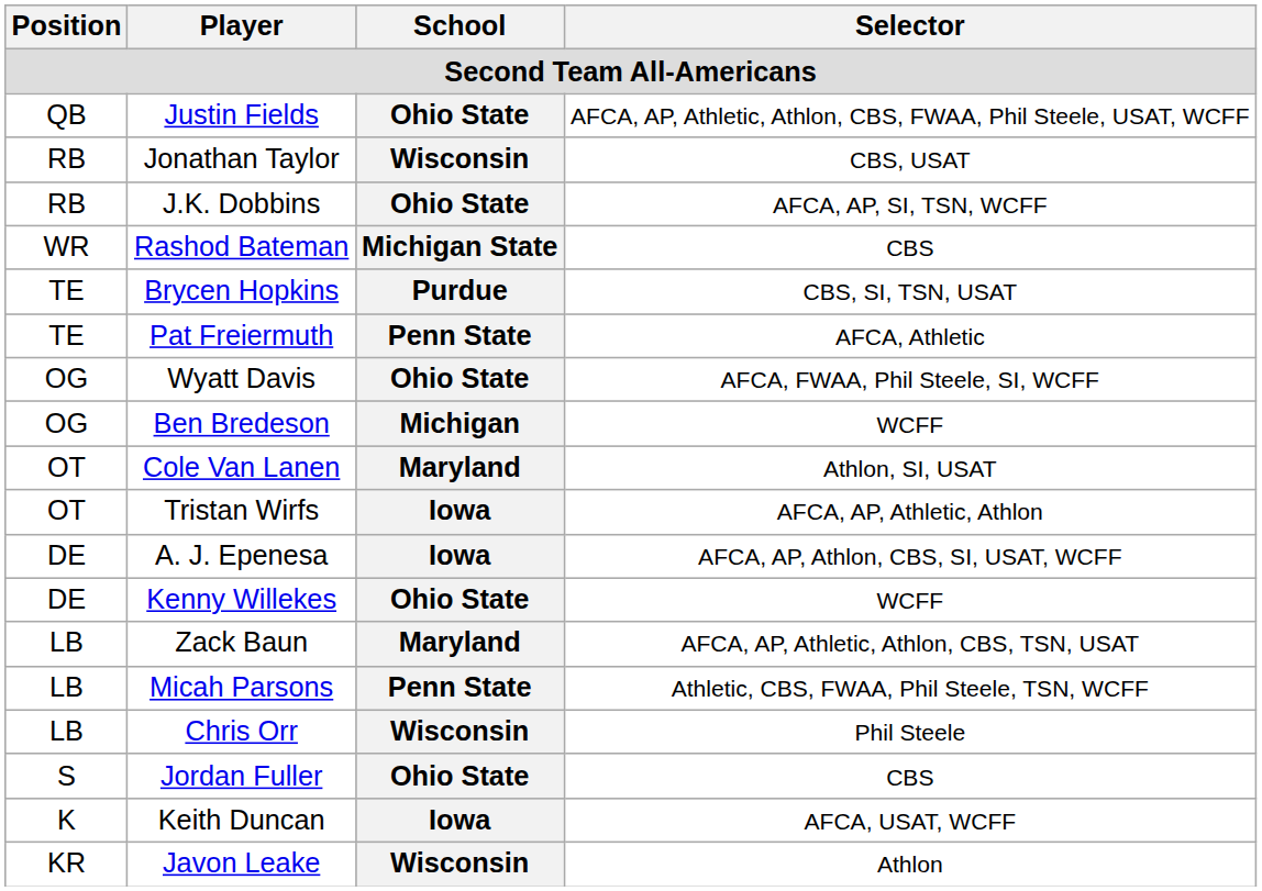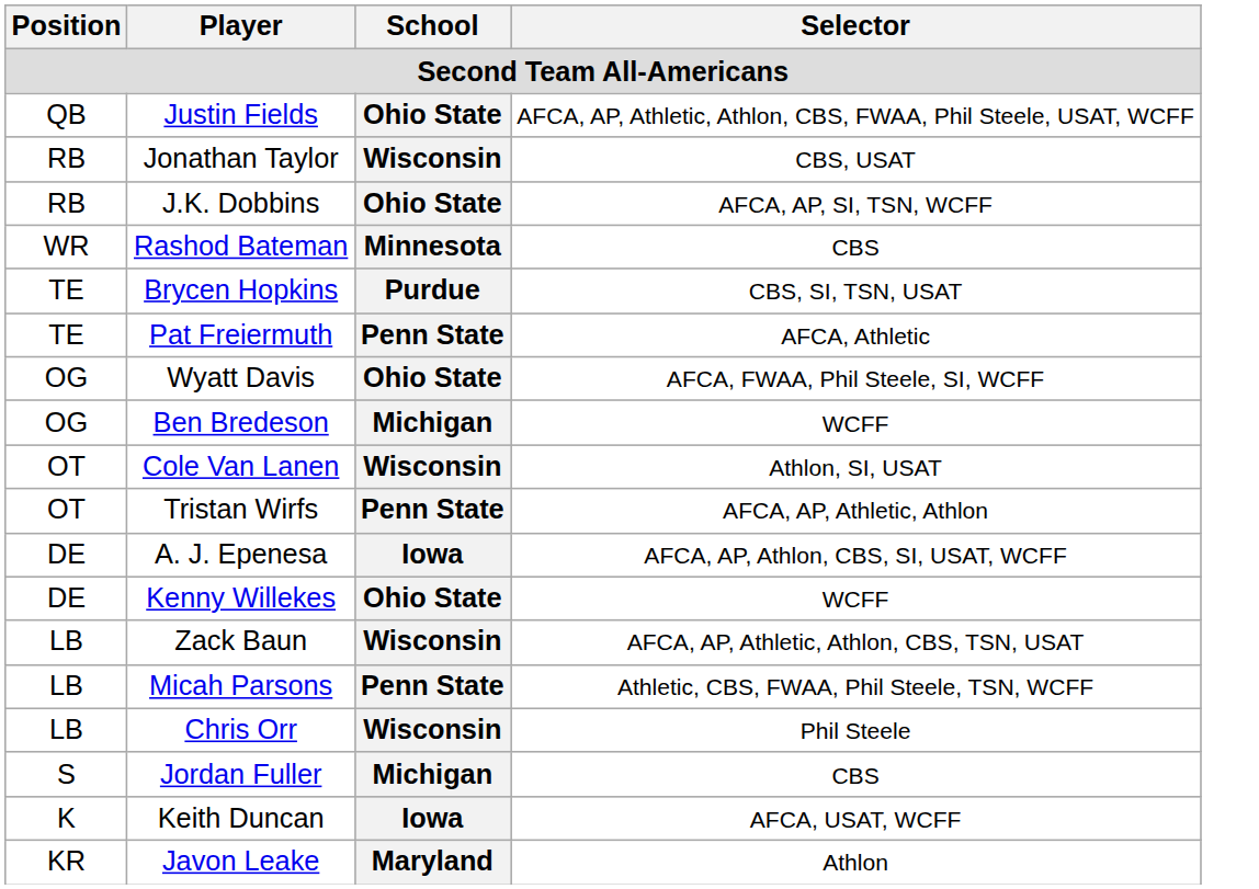 <table class="wikitable">
 <tr>
 <th>Position</th>
 <th>Player</th>
 <th>School</th>
 <th>Selector</th>
 </tr>
 <tr>
 <td colspan="4" style="text-align:center; background:#ddd;"><strong>Second Team All-Americans</strong></td>
 </tr>
 <tr style="text-align:center;">
 <td style="background:white">QB</td>
 <td style="background:white"><a href='#'>Justin Fields</a></td>
 <th style=>Ohio State</th>
 <td style="background:white"><small>AFCA, AP, Athletic, Athlon, CBS, FWAA, Phil Steele, USAT, WCFF</small></td>
 </tr>
 <tr style="text-align:center;">
 <td style="background:white">RB</td>
 <td style="background:white">Jonathan Taylor</td>
 <th style=>Wisconsin</th>
 <td style="background:white"><small>CBS, USAT</small></td>
 </tr>
 <tr style="text-align:center;">
 <td style="background:white">RB</td>
 <td style="background:white">J.K. Dobbins</td>
 <th style=>Ohio State</th>
 <td style="background:white"><small>AFCA, AP, SI, TSN, WCFF</small></td>
 </tr>
 <tr style="text-align:center;">
 <td style="background:white">WR</td>
 <td style="background:white"><a href='#'>Rashod Bateman</a></td>
-<th style=>Michigan State</th>
+<th style=>Minnesota</th>
 <td style="background:white"><small>CBS</small></td>
 </tr>
 <tr style="text-align:center;">
 <td style="background:white">TE</td>
 <td style="background:white"><a href='#'>Brycen Hopkins</a></td>
 <th style=>Purdue</th>
 <td style="background:white"><small>CBS, SI, TSN, USAT</small></td>
 </tr>
 <tr style="text-align:center;">
 <td style="background:white">TE</td>
 <td style="background:white"><a href='#'>Pat Freiermuth</a></td>
 <th style=>Penn State</th>
 <td style="background:white"><small>AFCA, Athletic</small></td>
 </tr>
 <tr style="text-align:center;">
 <td style="background:white">OG</td>
 <td style="background:white">Wyatt Davis</td>
 <th style=>Ohio State</th>
 <td style="background:white"><small>AFCA, FWAA, Phil Steele, SI, WCFF</small></td>
 </tr>
 <tr style="text-align:center;">
 <td style="background:white">OG</td>
 <td style="background:white"><a href='#'>Ben Bredeson</a></td>
 <th style=>Michigan</th>
 <td style="background:white"><small>WCFF</small></td>
 </tr>
 <tr style="text-align:center;">
 <td style="background:white">OT</td>
 <td style="background:white"><a href='#'>Cole Van Lanen</a></td>
-<th style=>Maryland</th>
+<th style=>Wisconsin</th>
 <td style="background:white"><small>Athlon, SI, USAT</small></td>
 </tr>
 <tr style="text-align:center;">
 <td style="background:white">OT</td>
 <td style="background:white">Tristan Wirfs</td>
-<th style=>Iowa</th>
+<th style=>Penn State</th>
 <td style="background:white"><small>AFCA, AP, Athletic, Athlon</small></td>
 </tr>
 <tr style="text-align:center;">
 <td style="background:white">DE</td>
 <td style="background:white">A. J. Epenesa</td>
 <th style=>Iowa</th>
 <td style="background:white"><small>AFCA, AP, Athlon, CBS, SI, USAT, WCFF</small></td>
 </tr>
 <tr style="text-align:center;">
 <td style="background:white">DE</td>
 <td style="background:white"><a href='#'>Kenny Willekes</a></td>
 <th style=>Ohio State</th>
 <td style="background:white"><small>WCFF</small></td>
 </tr>
 <tr style="text-align:center;">
 <td style="background:white">LB</td>
 <td style="background:white">Zack Baun</td>
-<th style=>Maryland</th>
+<th style=>Wisconsin</th>
 <td style="background:white"><small>AFCA, AP, Athletic, Athlon, CBS, TSN, USAT</small></td>
 </tr>
 <tr style="text-align:center;">
 <td style="background:white">LB</td>
 <td style="background:white"><a href='#'>Micah Parsons</a></td>
 <th style=>Penn State</th>
 <td style="background:white"><small>Athletic, CBS, FWAA, Phil Steele, TSN, WCFF</small></td>
 </tr>
 <tr style="text-align:center;">
 <td style="background:white">LB</td>
 <td style="background:white"><a href='#'>Chris Orr</a></td>
 <th style=>Wisconsin</th>
 <td style="background:white"><small>Phil Steele</small></td>
 </tr>
 <tr style="text-align:center;">
 <td style="background:white">S</td>
 <td style="background:white"><a href='#'>Jordan Fuller</a></td>
-<th style=>Ohio State</th>
+<th style=>Michigan</th>
 <td style="background:white"><small>CBS</small></td>
 </tr>
 <tr style="text-align:center;">
 <td style="background:white">K</td>
 <td style="background:white">Keith Duncan</td>
 <th style=>Iowa</th>
 <td style="background:white"><small>AFCA, USAT, WCFF</small></td>
 </tr>
 <tr style="text-align:center;">
 <td style="background:white">KR</td>
 <td style="background:white"><a href='#'>Javon Leake</a></td>
-<th style=>Wisconsin</th>
+<th style=>Maryland</th>
 <td style="background:white"><small>Athlon</small></td>
 </tr>
 </table>
